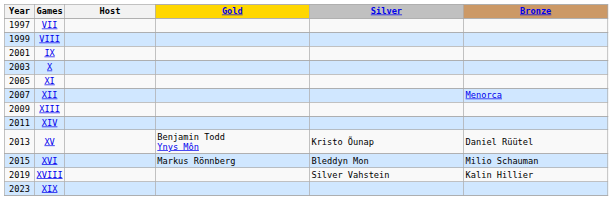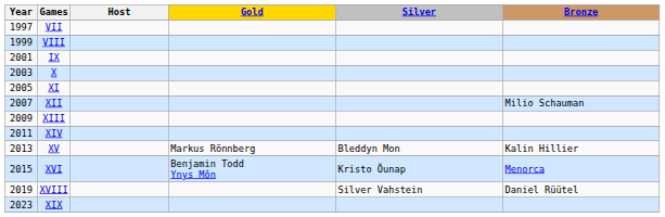 <table class="wikitable" style="text-align: center; font-size:95%;">
 <tr>
 <th rowspan="2" style="width:5%;">Year</th>
 <th rowspan="2" style="width:5%;">Games</th>
 <th rowspan="2" style="width:15%;">Host</th>
 </tr>
 <tr>
 <th style="background-color: gold"><a href='#'>Gold</a></th>
 <th style="background-color: silver"><a href='#'>Silver</a></th>
 <th style="background-color: #CC9966"><a href='#'>Bronze</a></th>
 </tr>
 <tr>
 </tr>
 <tr>
 <td>1997</td>
 <td align=center><a href='#'>VII</a></td>
 <td align= "left"></td>
 <td align= "left"></td>
 <td align= "left"></td>
 <td align= "left"></td>
 </tr>
 <tr>
 </tr>
 <tr style="text-align:center; background:#d0e7ff;">
 <td>1999</td>
 <td align=center><a href='#'>VIII</a></td>
 <td align= "left"></td>
 <td align= "left"></td>
 <td align= "left"></td>
 <td align= "left"></td>
 </tr>
 <tr>
 <td>2001</td>
 <td align=center><a href='#'>IX</a></td>
 <td align="left"></td>
 <td align="left"></td>
 <td align="left"></td>
 <td align="left"></td>
 </tr>
 <tr>
 </tr>
 <tr style="text-align:center; background:#d0e7ff;">
 <td>2003</td>
 <td align=center><a href='#'>X</a></td>
 <td align= "left"></td>
 <td align= "left"></td>
 <td align= "left"></td>
 <td align= "left"></td>
 </tr>
 <tr>
 <td>2005</td>
 <td align=center><a href='#'>XI</a></td>
 <td align= "left"></td>
 <td align= "left"></td>
 <td align= "left"></td>
 <td align= "left"></td>
 </tr>
 <tr>
 </tr>
 <tr style="text-align:center; background:#d0e7ff;">
 <td>2007</td>
 <td align=center><a href='#'>XII</a></td>
 <td align= "left"></td>
 <td align= "left"></td>
 <td align= "left"></td>
-<td align= "left"> <a href='#'>Menorca</a></td>
+<td align= "left">Milio Schauman <br> </td>
 </tr>
 <tr>
 <td>2009</td>
 <td align=center><a href='#'>XIII</a></td>
 <td align= "left"></td>
 <td align= "left"></td>
 <td align= "left"></td>
 <td align= "left"></td>
 </tr>
 <tr>
 </tr>
 <tr style="text-align:center; background:#d0e7ff;">
 <td>2011</td>
 <td align=center><a href='#'>XIV</a></td>
 <td align= "left"></td>
 <td align= "left"></td>
 <td align= "left"></td>
 <td align= "left"></td>
 </tr>
 <tr>
 <td>2013</td>
 <td align=center><a href='#'>XV</a></td>
 <td align= "left"></td>
-<td align= "left">Benjamin Todd <br> <a href='#'>Ynys Môn</a></td>
-<td align= "left">Kristo Õunap <br></td>
-<td align= "left">Daniel Rüütel<br></td>
+<td align= "left">Markus Rönnberg <br> </td>
+<td align= "left">Bleddyn Mon <br> </td>
+<td align= "left">Kalin Hillier <br> </td>
 </tr>
 <tr>
 </tr>
 <tr style="text-align:center; background:#d0e7ff;">
 <td>2015</td>
 <td align=center><a href='#'>XVI</a></td>
 <td align= "left"></td>
-<td align= "left">Markus Rönnberg <br> </td>
-<td align= "left">Bleddyn Mon <br> </td>
-<td align= "left">Milio Schauman <br> </td>
+<td align= "left">Benjamin Todd <br> <a href='#'>Ynys Môn</a></td>
+<td align= "left">Kristo Õunap <br></td>
+<td align= "left"> <a href='#'>Menorca</a></td>
 </tr>
 <tr>
 <td>2019</td>
 <td align=center><a href='#'>XVIII</a></td>
 <td align= "left"></td>
 <td align= "left"></td>
 <td align= "left">Silver Vahstein<br></td>
-<td align= "left">Kalin Hillier <br> </td>
+<td align= "left">Daniel Rüütel<br></td>
 </tr>
 <tr style="text-align:center; background:#d0e7ff;">
 <td>2023</td>
 <td align=center><a href='#'>XIX</a></td>
 <td align= "left"></td>
 <td align= "left"> </td>
 <td align= "left"></td>
 <td align= "left"></td>
 </tr>
 <tr>
 </tr>
 </table>
